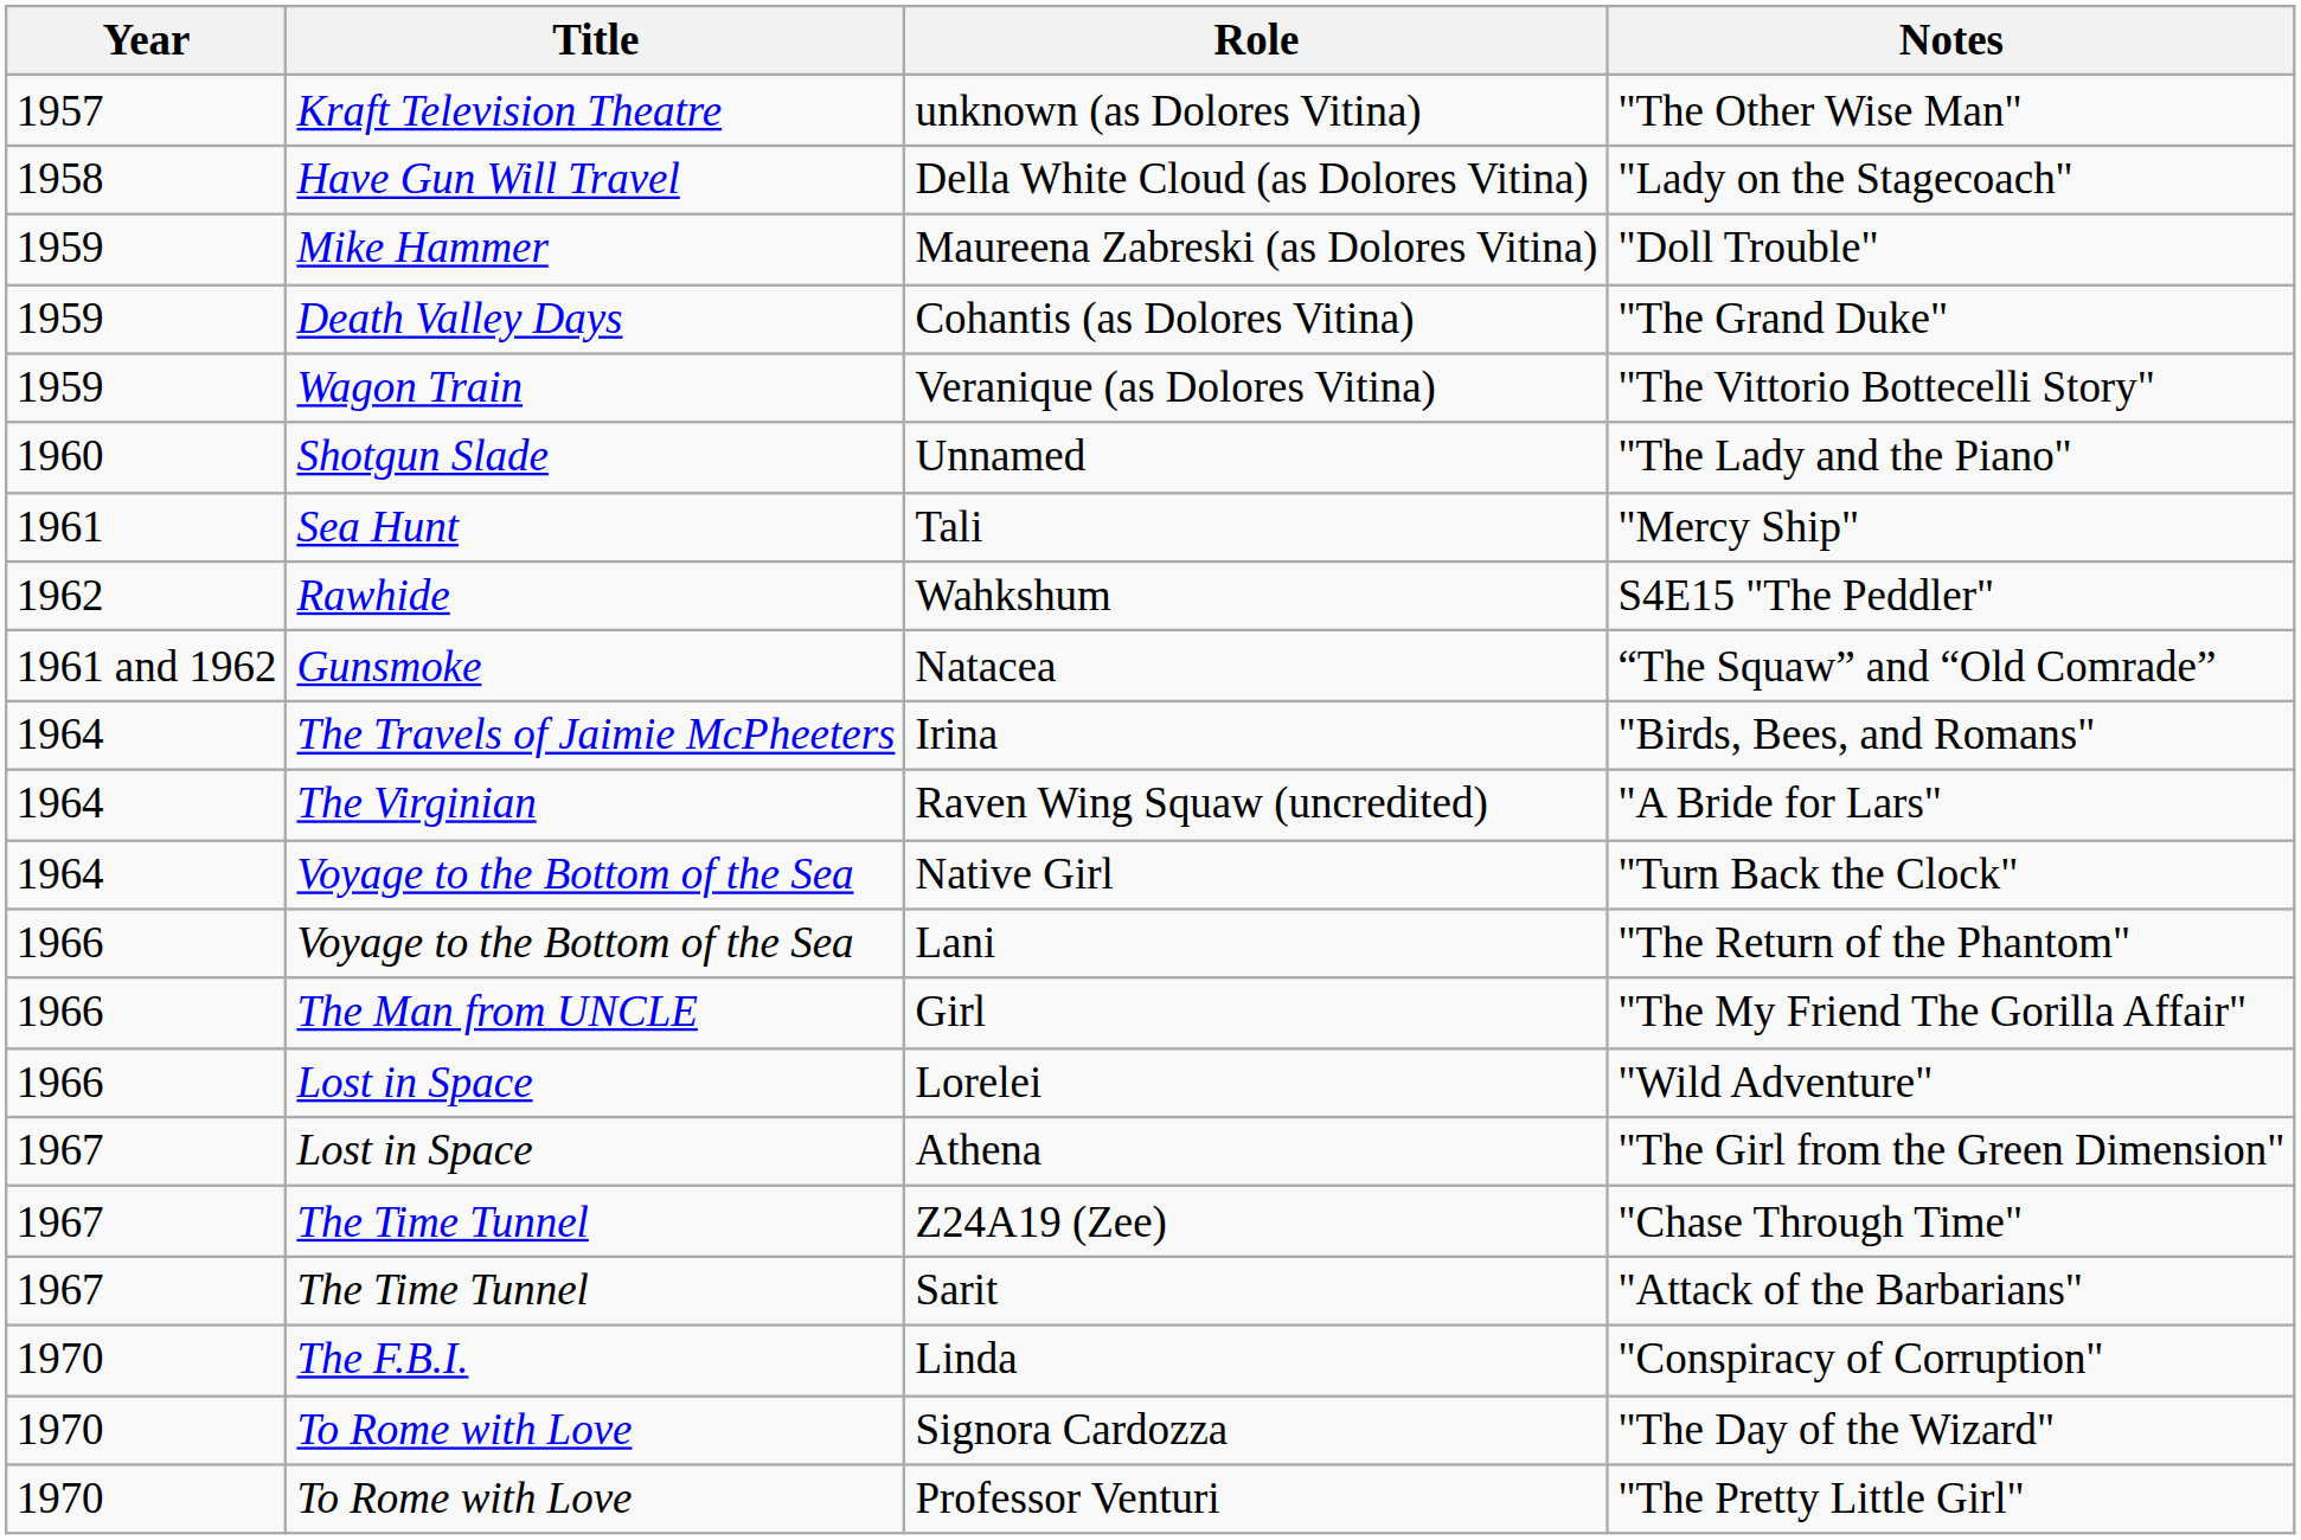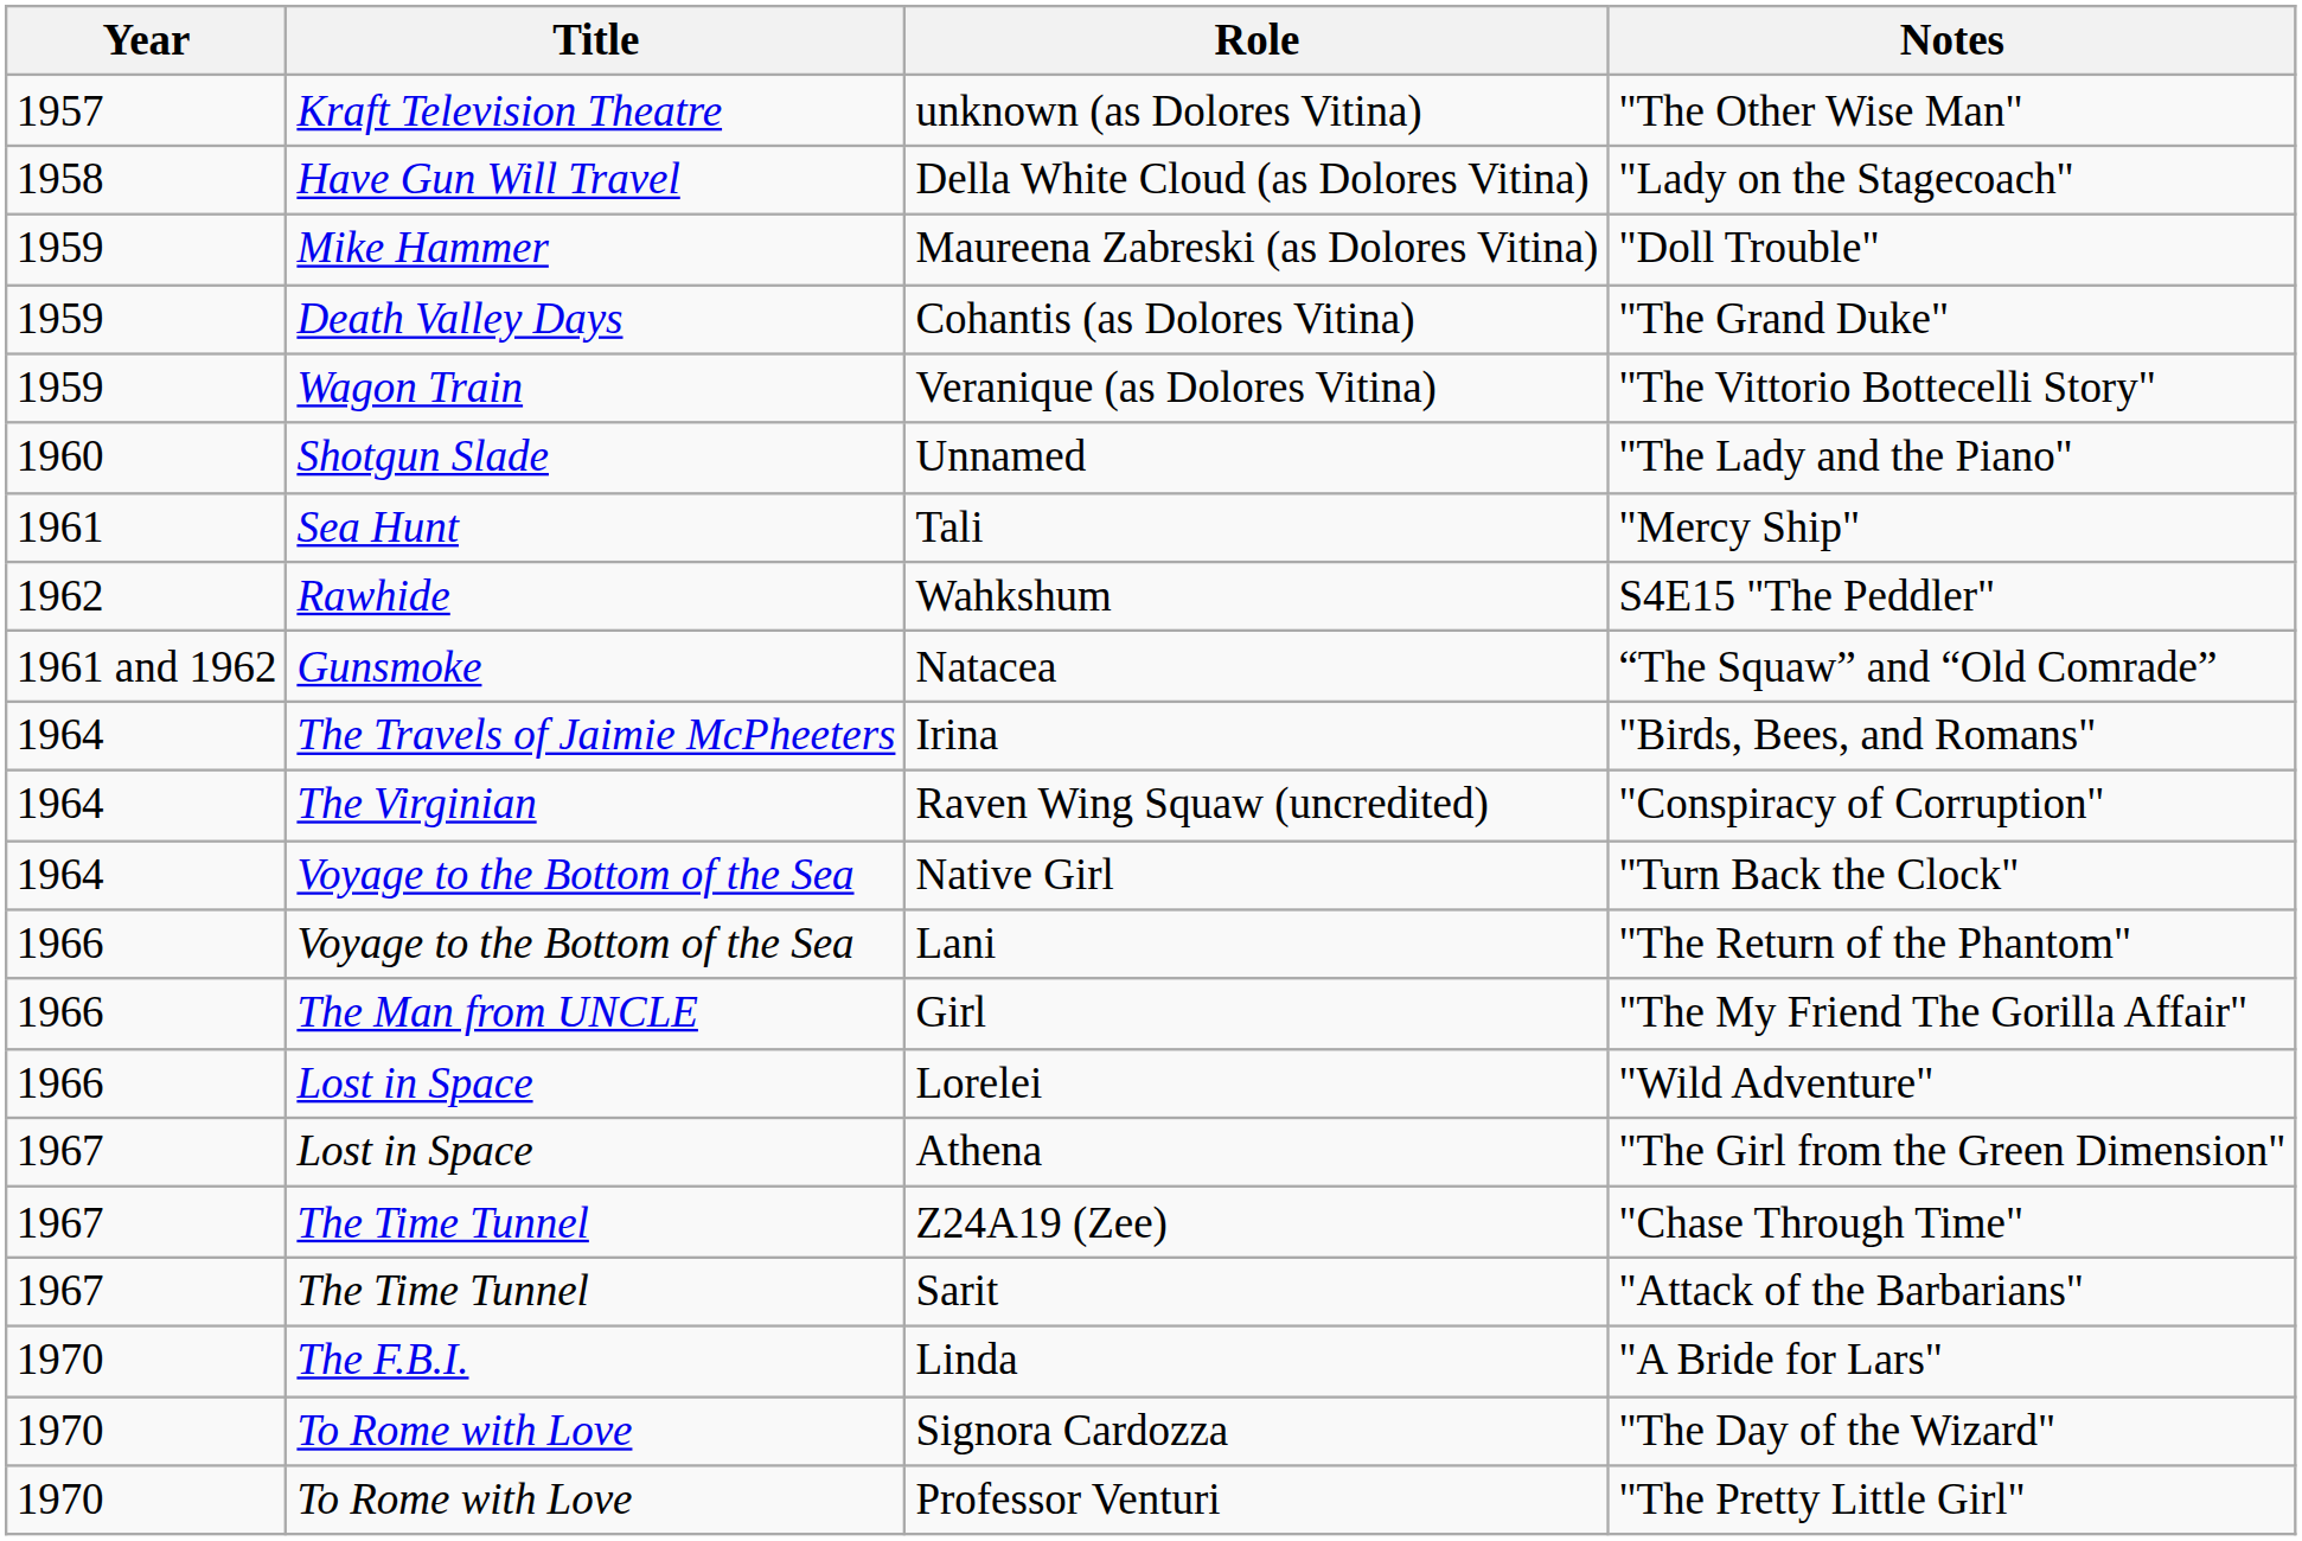 <table class="wikitable sortable">
 <tr>
 <th>Year</th>
 <th>Title</th>
 <th>Role</th>
 <th>Notes</th>
 </tr>
 <tr>
 <td>1957</td>
 <td><em><a href='#'>Kraft Television Theatre</a></em></td>
 <td>unknown (as Dolores Vitina)</td>
 <td> "The Other Wise Man"</td>
 </tr>
 <tr>
 <td>1958</td>
 <td><em><a href='#'>Have Gun Will Travel</a></em></td>
 <td>Della White Cloud (as Dolores Vitina)</td>
 <td> "Lady on the Stagecoach"</td>
 </tr>
 <tr>
 <td>1959</td>
 <td><a href='#'><em>Mike Hammer</em></a></td>
 <td>Maureena Zabreski (as Dolores Vitina)</td>
 <td> "Doll Trouble"</td>
 </tr>
 <tr>
 <td>1959</td>
 <td><em><a href='#'>Death Valley Days</a></em></td>
 <td>Cohantis (as Dolores Vitina)</td>
 <td> "The Grand Duke"</td>
 </tr>
 <tr>
 <td>1959</td>
 <td><em><a href='#'>Wagon Train</a> </em></td>
 <td>Veranique (as Dolores Vitina)</td>
 <td> "The Vittorio Bottecelli Story"</td>
 </tr>
 <tr>
 <td>1960</td>
 <td><em><a href='#'>Shotgun Slade</a></em></td>
 <td>Unnamed</td>
 <td> "The Lady and the Piano"</td>
 </tr>
 <tr>
 <td>1961</td>
 <td><em><a href='#'>Sea Hunt</a></em></td>
 <td>Tali</td>
 <td> "Mercy Ship"</td>
 </tr>
 <tr>
 <td>1962</td>
 <td><a href='#'><em>Rawhide</em></a></td>
 <td>Wahkshum</td>
 <td>S4E15 "The Peddler"</td>
 </tr>
 <tr>
 <td>1961 and 1962</td>
 <td><em><a href='#'>Gunsmoke</a></em></td>
 <td>Natacea</td>
 <td> “The Squaw” and  “Old Comrade”</td>
 </tr>
 <tr>
 <td>1964</td>
 <td><a href='#'><em>The Travels of Jaimie McPheeters</em></a></td>
 <td>Irina</td>
 <td> "Birds, Bees, and Romans"</td>
 </tr>
 <tr>
 <td>1964</td>
 <td><a href='#'><em>The Virginian</em></a></td>
 <td>Raven Wing Squaw (uncredited)</td>
-<td> "A Bride for Lars"</td>
+<td> "Conspiracy of Corruption"</td>
 </tr>
 <tr>
 <td>1964</td>
 <td><em> <a href='#'>Voyage to the Bottom of the Sea</a> </em></td>
 <td>Native Girl</td>
 <td> "Turn Back the Clock"</td>
 </tr>
 <tr>
 <td>1966</td>
 <td><em>Voyage to the Bottom of the Sea</em></td>
 <td>Lani</td>
 <td> "The Return of the Phantom"</td>
 </tr>
 <tr>
 <td>1966</td>
 <td><em><a href='#'>The Man from UNCLE</a></em></td>
 <td>Girl</td>
 <td> "The My Friend The Gorilla Affair"</td>
 </tr>
 <tr>
 <td>1966</td>
 <td><em><a href='#'>Lost in Space</a></em></td>
 <td>Lorelei</td>
 <td> "Wild Adventure"</td>
 </tr>
 <tr>
 <td>1967</td>
 <td><em>Lost in Space</em></td>
 <td>Athena</td>
 <td> "The Girl from the Green Dimension"</td>
 </tr>
 <tr>
 <td>1967</td>
 <td><em><a href='#'>The Time Tunnel</a></em></td>
 <td>Z24A19 (Zee)</td>
 <td> "Chase Through Time"</td>
 </tr>
 <tr>
 <td>1967</td>
 <td><em>The Time Tunnel</em></td>
 <td>Sarit</td>
 <td> "Attack of the Barbarians"</td>
 </tr>
 <tr>
 <td>1970</td>
 <td><a href='#'><em>The F.B.I.</em></a></td>
 <td>Linda</td>
-<td> "Conspiracy of Corruption"</td>
+<td> "A Bride for Lars"</td>
 </tr>
 <tr>
 <td>1970</td>
 <td><em><a href='#'>To Rome with Love</a> </em></td>
 <td>Signora Cardozza</td>
 <td> "The Day of the Wizard"</td>
 </tr>
 <tr>
 <td>1970</td>
 <td><em>To Rome with Love</em></td>
 <td>Professor Venturi</td>
 <td> "The Pretty Little Girl"</td>
 </tr>
 </table>
